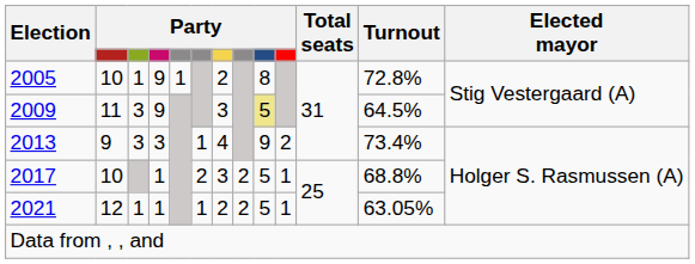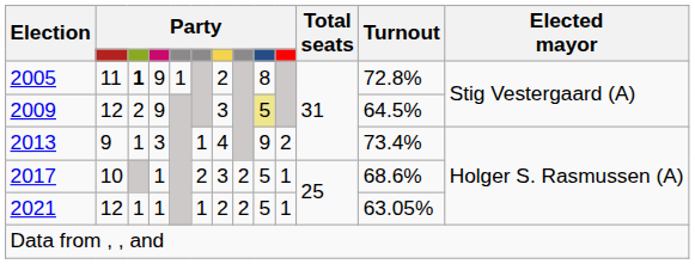 <table class="wikitable">
 <tr>
 <th rowspan="2">Election</th>
 <th colspan="9">Party</th>
 <th rowspan="2">Total<br>seats</th>
 <th rowspan="2">Turnout</th>
 <th rowspan="2">Elected<br>mayor</th>
 </tr>
 <tr>
 <td style="background:#B5211D;"><strong><a href='#'></a></strong></td>
 <td style="background:#89A920;"><strong><a href='#'></a></strong></td>
 <td style="background:#C9096C;"><strong><a href='#'></a></strong></td>
 <td style="background:#8B8989;"><strong></strong></td>
 <td style="background:#8B8989;"><strong></strong></td>
 <td style="background:#F4D44D;"><strong><a href='#'></a></strong></td>
 <td style="background:#8B8989;"><strong></strong></td>
 <td style="background:#254C85;"><strong><a href='#'></a></strong></td>
 <td style="background:#FF0000;"><strong><a href='#'></a></strong></td>
 </tr>
 <tr>
 <td><a href='#'>2005</a></td>
-<td>10</td>
-<td>1</td>
+<td>11</td>
+<td><strong>1</strong></td>
 <td>9</td>
 <td>1</td>
 <td style="background:#CDC9C9;" rowspan="2"></td>
 <td>2</td>
 <td style="background:#CDC9C9;" rowspan="3"></td>
 <td>8</td>
 <td style="background:#CDC9C9;" rowspan="2"></td>
 <td rowspan="3">31</td>
 <td>72.8%</td>
 <td rowspan="2">Stig Vestergaard (A)</td>
 </tr>
 <tr>
 <td><a href='#'>2009</a></td>
-<td>11</td>
-<td>3</td>
+<td>12</td>
+<td>2</td>
 <td>9</td>
 <td style="background:#CDC9C9;" rowspan="4"></td>
 <td>3</td>
 <td style="background: khaki;">5</td>
 <td>64.5%</td>
 </tr>
 <tr>
 <td><a href='#'>2013</a></td>
 <td>9</td>
-<td>3</td>
+<td>1</td>
 <td>3</td>
 <td>1</td>
 <td>4</td>
 <td>9</td>
 <td>2</td>
 <td>73.4%</td>
 <td rowspan="3">Holger S. Rasmussen (A)</td>
 </tr>
 <tr>
 <td><a href='#'>2017</a></td>
 <td>10</td>
 <td style="background:#CDC9C9;"></td>
 <td>1</td>
 <td>2</td>
 <td>3</td>
 <td>2</td>
 <td>5</td>
 <td>1</td>
 <td rowspan="2">25</td>
-<td>68.8%</td>
+<td>68.6%</td>
 </tr>
 <tr>
 <td><a href='#'>2021</a></td>
 <td>12</td>
 <td>1</td>
 <td>1</td>
 <td>1</td>
 <td>2</td>
 <td>2</td>
 <td>5</td>
 <td>1</td>
 <td>63.05%</td>
 </tr>
 <tr>
 <td colspan="14">Data from , ,  and </td>
 </tr>
 </table>
